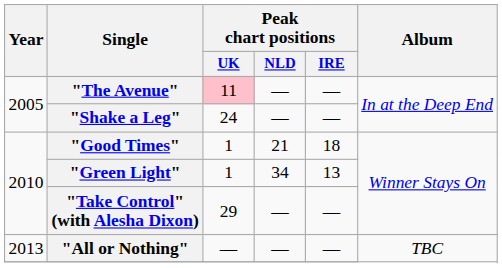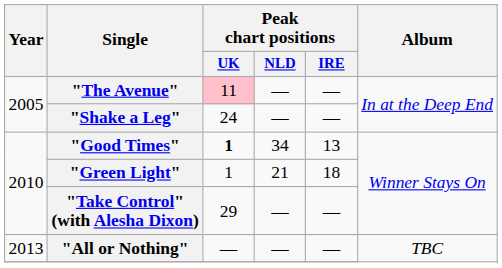 <table class="wikitable plainrowheaders" style="text-align:center;">
 <tr>
 <th scope="col" rowspan="2">Year</th>
 <th scope="col" rowspan="2">Single</th>
 <th scope="col" colspan="3">Peak<br>chart positions</th>
 <th scope="col" rowspan="2">Album</th>
 </tr>
 <tr>
 <th scope="col" style="width:3em;font-size:85%;"><a href='#'>UK</a><br></th>
 <th scope="col" style="width:3em;font-size:85%;"><a href='#'>NLD</a><br></th>
 <th scope="col" style="width:3em;font-size:85%;"><a href='#'>IRE</a><br></th>
 </tr>
 <tr>
 <td rowspan="2">2005</td>
 <th scope="row">"<a href='#'>The Avenue</a>"</th>
 <td style="background: pink;">11</td>
 <td>—</td>
 <td>—</td>
 <td rowspan="2"><em><a href='#'>In at the Deep End</a></em></td>
 </tr>
 <tr>
 <th scope="row">"<a href='#'>Shake a Leg</a>"</th>
 <td>24</td>
 <td>—</td>
 <td>—</td>
 </tr>
 <tr>
 <td rowspan="3">2010</td>
 <th scope="row">"<a href='#'>Good Times</a>"</th>
-<td>1</td>
-<td>21</td>
-<td>18</td>
+<td><strong>1</strong></td>
+<td>34</td>
+<td>13</td>
 <td rowspan="3"><em><a href='#'>Winner Stays On</a></em></td>
 </tr>
 <tr>
 <th scope="row">"<a href='#'>Green Light</a>"</th>
 <td>1</td>
-<td>34</td>
-<td>13</td>
+<td>21</td>
+<td>18</td>
 </tr>
 <tr>
 <th scope="row">"<a href='#'>Take Control</a>"<br><span>(with <a href='#'>Alesha Dixon</a>)</span></th>
 <td>29</td>
 <td>—</td>
 <td>—</td>
 </tr>
 <tr>
 <td rowspan="1">2013</td>
 <th scope="row">"All or Nothing"</th>
 <td>—</td>
 <td>—</td>
 <td>—</td>
 <td rowspan="2"><em>TBC</em></td>
 </tr>
 <tr>
 </tr>
 </table>
